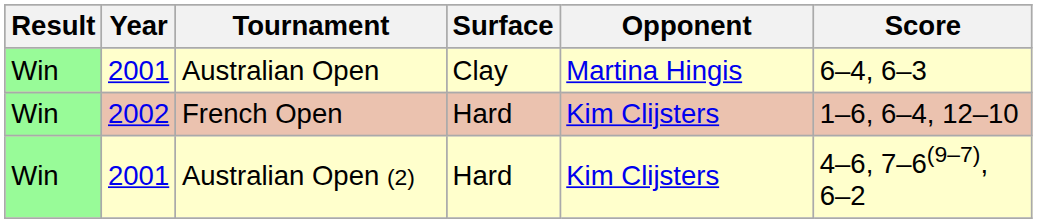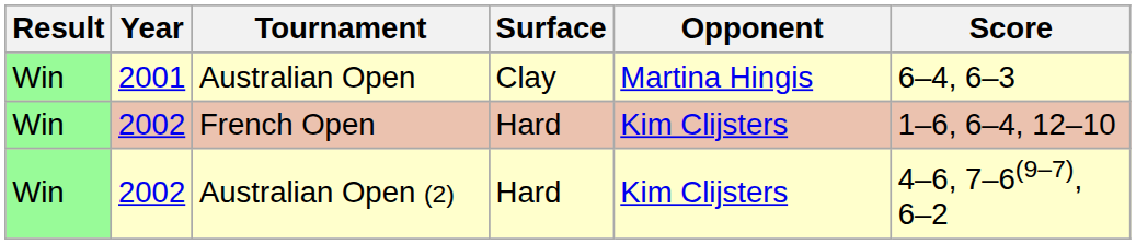 <table class="sortable wikitable">
 <tr>
 <th>Result</th>
 <th>Year</th>
 <th width=150>Tournament</th>
 <th>Surface</th>
 <th width=140>Opponent</th>
 <th width=120 class="unsortable">Score</th>
 </tr>
 <tr bgcolor="#FFFFCC">
 <td style="background:#98fb98;">Win</td>
 <td><a href='#'>2001</a></td>
 <td>Australian Open</td>
 <td>Clay</td>
 <td> <a href='#'>Martina Hingis</a></td>
 <td>6–4, 6–3</td>
 </tr>
 <tr bgcolor="#EBC2AF">
 <td style="background:#98fb98;">Win</td>
 <td><a href='#'>2002</a></td>
 <td>French Open</td>
 <td>Hard</td>
 <td> <a href='#'>Kim Clijsters</a></td>
 <td>1–6, 6–4, 12–10</td>
 </tr>
 <tr bgcolor="#FFFFCC">
 <td style="background:#98fb98;">Win</td>
-<td><a href='#'>2001</a></td>
+<td><a href='#'>2002</a></td>
 <td>Australian Open <small>(2)</small></td>
 <td>Hard</td>
 <td> <a href='#'>Kim Clijsters</a></td>
 <td>4–6, 7–6<sup>(9–7)</sup>, 6–2</td>
 </tr>
 </table>
